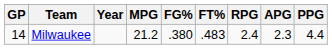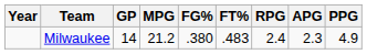 <table class="wikitable sortable" style="font-size:95%; text-align:right;">
 <tr>
+<th>Year</th>
+<th>Team</th>
 <th>GP</th>
-<th>Team</th>
-<th>Year</th>
 <th>MPG</th>
 <th>FG%</th>
 <th>FT%</th>
 <th>RPG</th>
 <th>APG</th>
 <th>PPG</th>
 </tr>
 <tr>
+<td style="text-align:left;"></td>
+<td style="text-align:left;"><a href='#'>Milwaukee</a></td>
 <td>14</td>
-<td style="text-align:left;"><a href='#'>Milwaukee</a></td>
-<td style="text-align:left;"></td>
 <td>21.2</td>
 <td>.380</td>
 <td>.483</td>
 <td>2.4</td>
 <td>2.3</td>
-<td>4.4</td>
+<td>4.9</td>
 </tr>
 </table>
